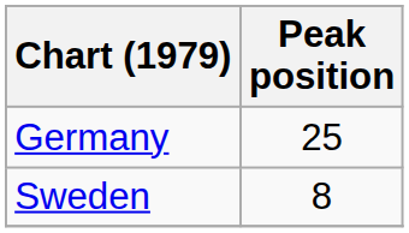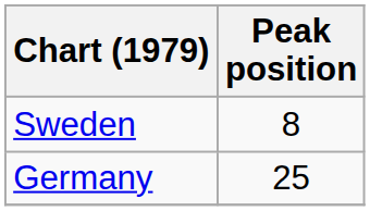 <table class="wikitable sortable">
 <tr>
 <th align="left">Chart (1979)</th>
 <th align="left">Peak<br>position</th>
 </tr>
 <tr>
+<td align="left"><a href='#'>Sweden</a></td>
+<td align="center">8</td>
+</tr>
+<tr>
 <td align="left"><a href='#'>Germany</a></td>
 <td align="center">25</td>
 </tr>
 <tr>
-<td align="left"><a href='#'>Sweden</a></td>
-<td align="center">8</td>
-</tr>
-<tr>
 </tr>
 </table>
